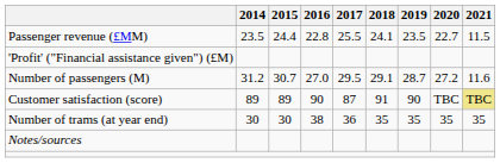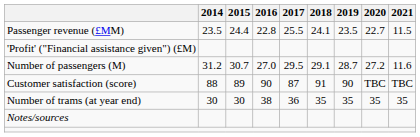 <table class="wikitable">
 <tr style="text-align:center;">
 <th></th>
 <th>2014</th>
 <th>2015</th>
 <th>2016</th>
 <th>2017</th>
 <th>2018</th>
 <th>2019</th>
 <th>2020</th>
 <th>2021</th>
 </tr>
 <tr>
 <td>Passenger revenue (<a href='#'>£M</a>M)</td>
 <td align=center>23.5</td>
 <td align=center>24.4</td>
 <td align=center>22.8</td>
 <td align=center>25.5</td>
 <td align=center>24.1</td>
 <td align=center>23.5</td>
 <td align=center>22.7</td>
 <td align=center>11.5</td>
 </tr>
 <tr>
 <td>'Profit' ("Financial assistance given")  (£M)</td>
 <td></td>
 <td align=center></td>
 <td align=center></td>
 <td align=center></td>
 <td align=center></td>
 <td align=center></td>
 <td align=center></td>
 <td align=center></td>
 </tr>
 <tr>
 <td>Number of passengers (M)</td>
 <td align=center>31.2</td>
 <td align=center>30.7</td>
 <td align=center>27.0</td>
 <td align=center>29.5</td>
 <td align=center>29.1</td>
 <td align=center>28.7</td>
 <td align=center>27.2</td>
 <td align=center>11.6</td>
 </tr>
 <tr>
 <td>Customer satisfaction (score)</td>
-<td align=center>89</td>
+<td align=center>88</td>
 <td align=center>89</td>
 <td align=center>90</td>
 <td align=center>87</td>
 <td align=center>91</td>
 <td align=center>90</td>
 <td align=center>TBC</td>
-<td align=center style="background: khaki;">TBC</td>
+<td align=center>TBC</td>
 </tr>
 <tr>
 <td>Number of trams (at year end)</td>
 <td align=center>30</td>
 <td align=center>30</td>
 <td align=center>38</td>
 <td align=center>36</td>
 <td align=center>35</td>
 <td align=center>35</td>
 <td align=center>35</td>
 <td align=center>35</td>
 </tr>
 <tr>
 <td><em>Notes/sources</em></td>
 <td align=center></td>
 <td align=center></td>
 <td align=center></td>
 <td align=center></td>
 <td align=center></td>
 <td align=center></td>
 <td align=center><br></td>
 <td align=center><br></td>
 </tr>
 <tr>
 <td colspan="13" style="text-align:left;"></td>
 </tr>
 </table>
